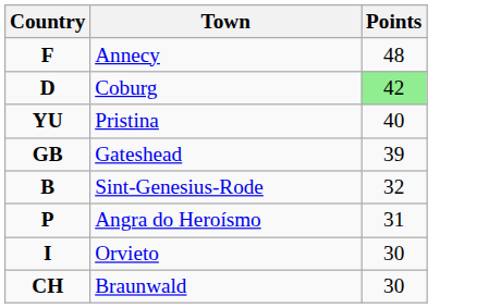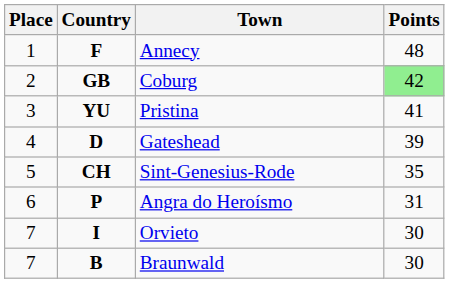 <table class="wikitable">
 <tr>
+<th width="25">Place</th>
 <th width="25">Country</th>
 <th width="200">Town</th>
 <th width="25">Points</th>
 </tr>
 <tr>
+<td align="center">1</td>
 <td align="center"><strong>F</strong></td>
 <td align="left"><a href='#'>Annecy</a></td>
 <td align="center">48</td>
 </tr>
 <tr>
-<td align="center"><strong>D</strong></td>
+<td align="center">2</td>
+<td align="center"><strong>GB</strong></td>
 <td align="left"><a href='#'>Coburg</a></td>
 <td align="center" style="background: lightgreen;">42</td>
 </tr>
 <tr>
+<td align="center">3</td>
 <td align="center"><strong>YU</strong></td>
 <td align="left"><a href='#'>Pristina</a></td>
-<td align="center">40</td>
+<td align="center">41</td>
 </tr>
 <tr>
-<td align="center"><strong>GB</strong></td>
+<td align="center">4</td>
+<td align="center"><strong>D</strong></td>
 <td align="left"><a href='#'>Gateshead</a></td>
 <td align="center">39</td>
 </tr>
 <tr>
-<td align="center"><strong>B</strong></td>
+<td align="center">5</td>
+<td align="center"><strong>CH</strong></td>
 <td align="left"><a href='#'>Sint-Genesius-Rode</a></td>
-<td align="center">32</td>
+<td align="center">35</td>
 </tr>
 <tr>
+<td align="center">6</td>
 <td align="center"><strong>P</strong></td>
 <td align="left"><a href='#'>Angra do Heroísmo</a></td>
 <td align="center">31</td>
 </tr>
 <tr>
+<td align="center">7</td>
 <td align="center"><strong>I</strong></td>
 <td align="left"><a href='#'>Orvieto</a></td>
 <td align="center">30</td>
 </tr>
 <tr>
-<td align="center"><strong>CH</strong></td>
+<td align="center">7</td>
+<td align="center"><strong>B</strong></td>
 <td align="left"><a href='#'>Braunwald</a></td>
 <td align="center">30</td>
 </tr>
 </table>
